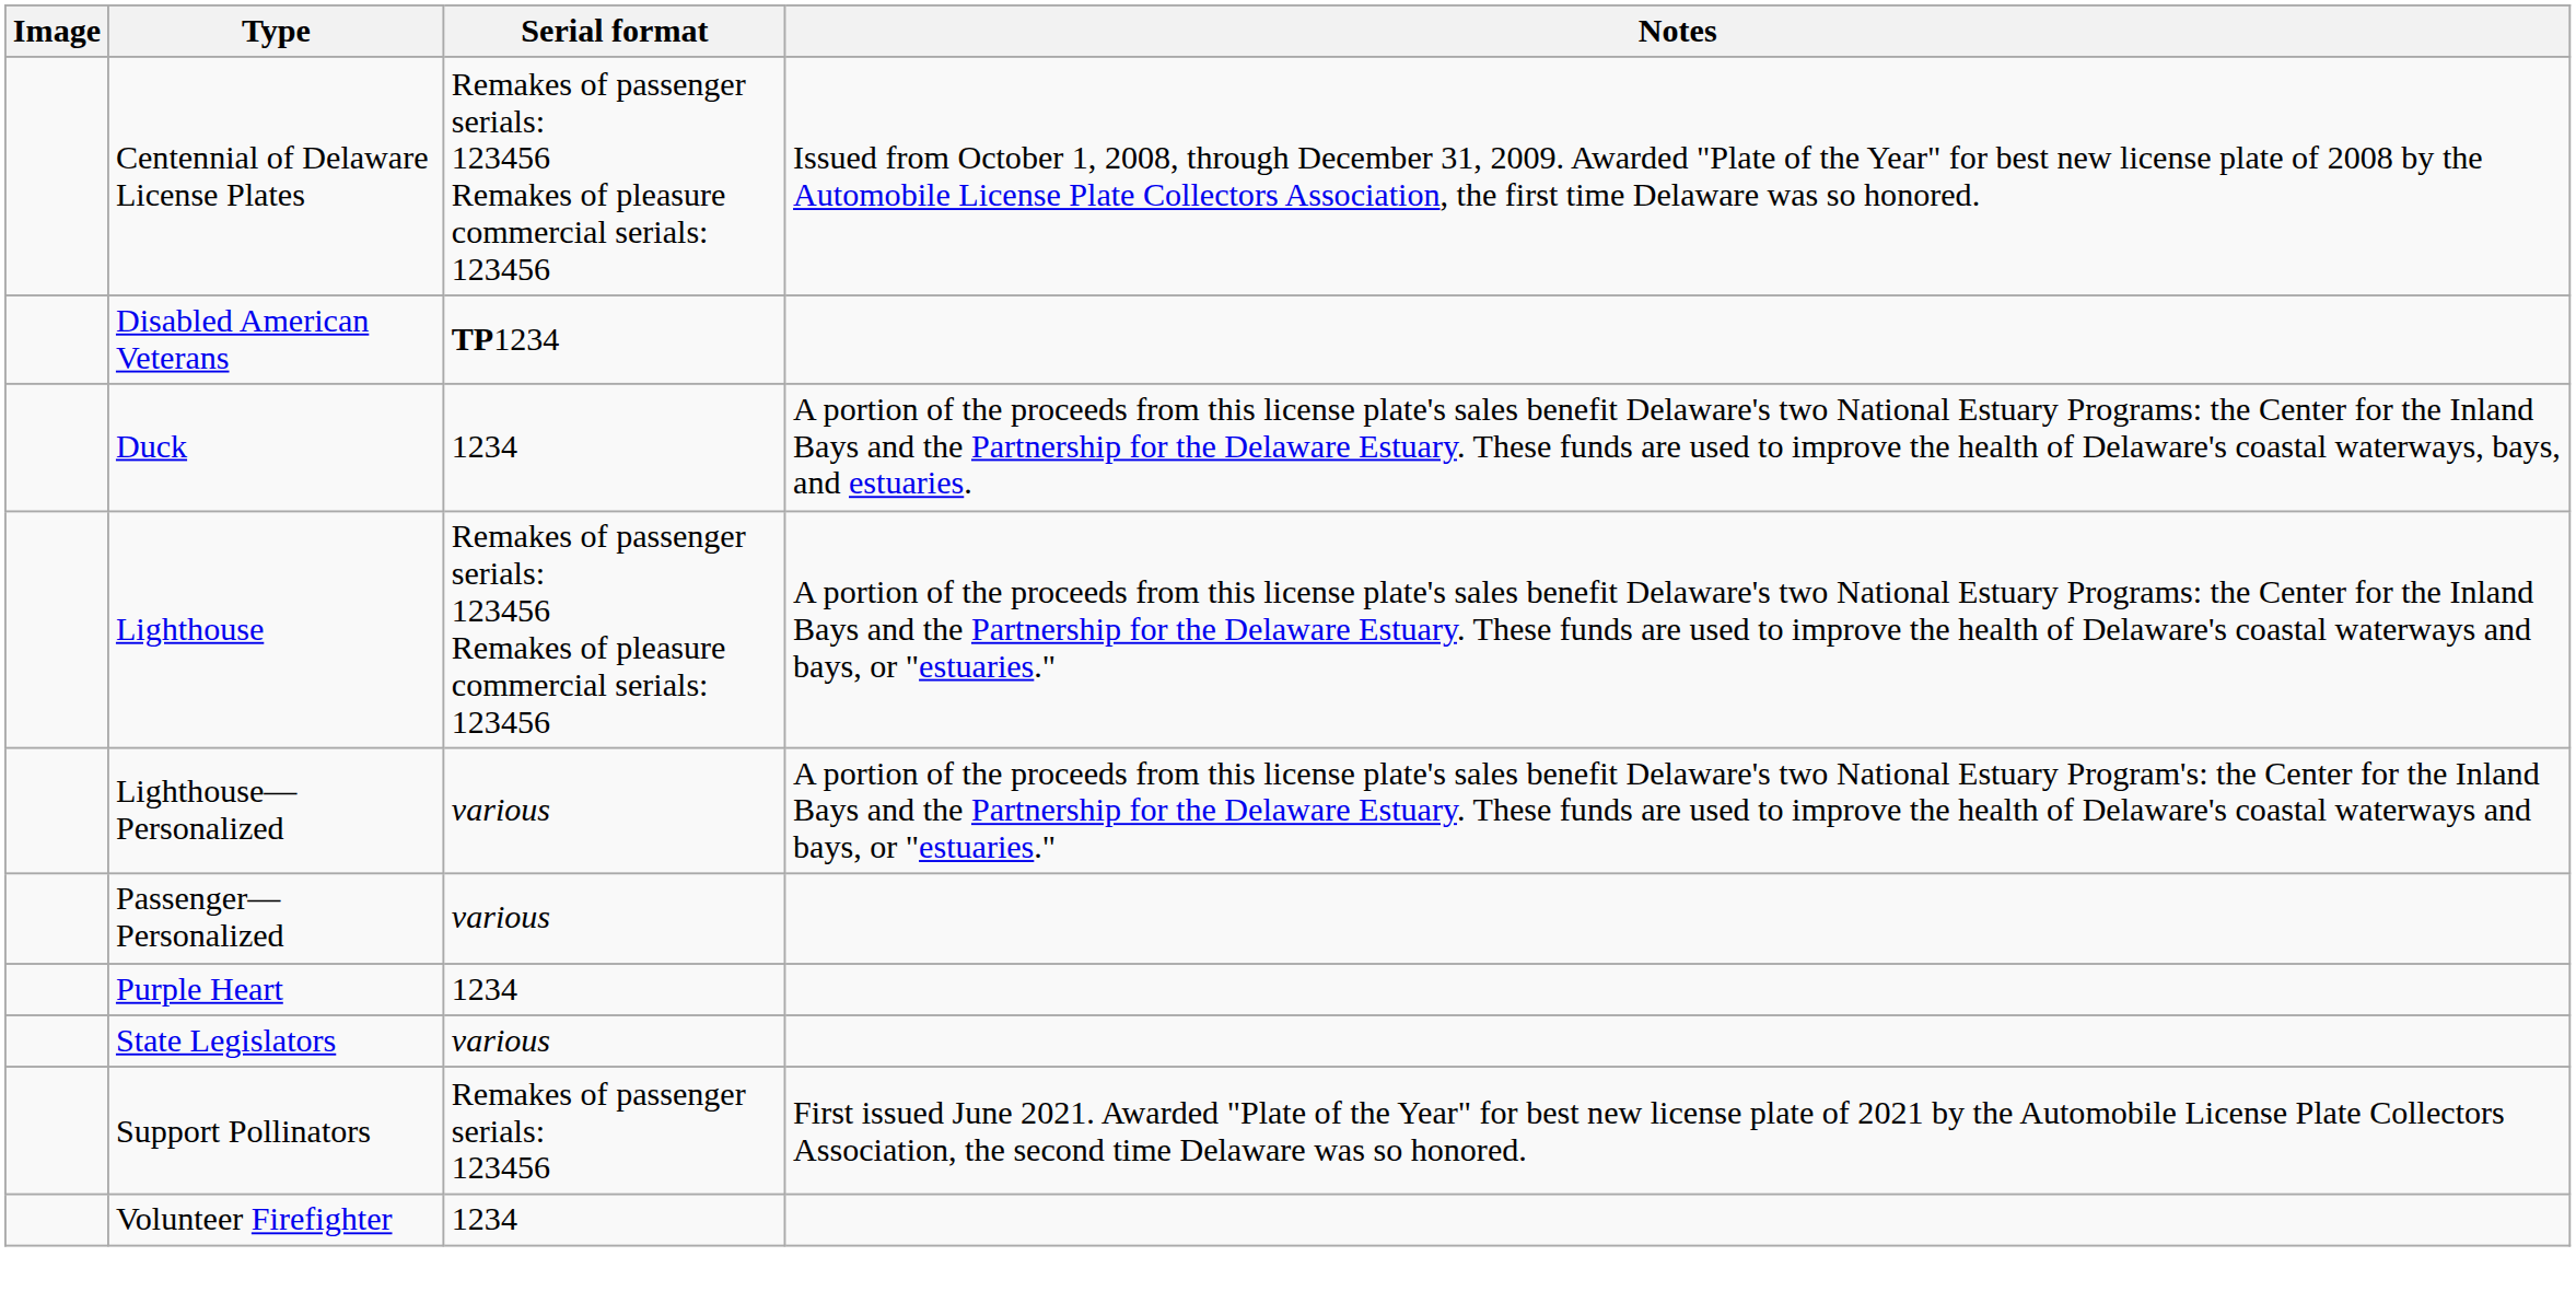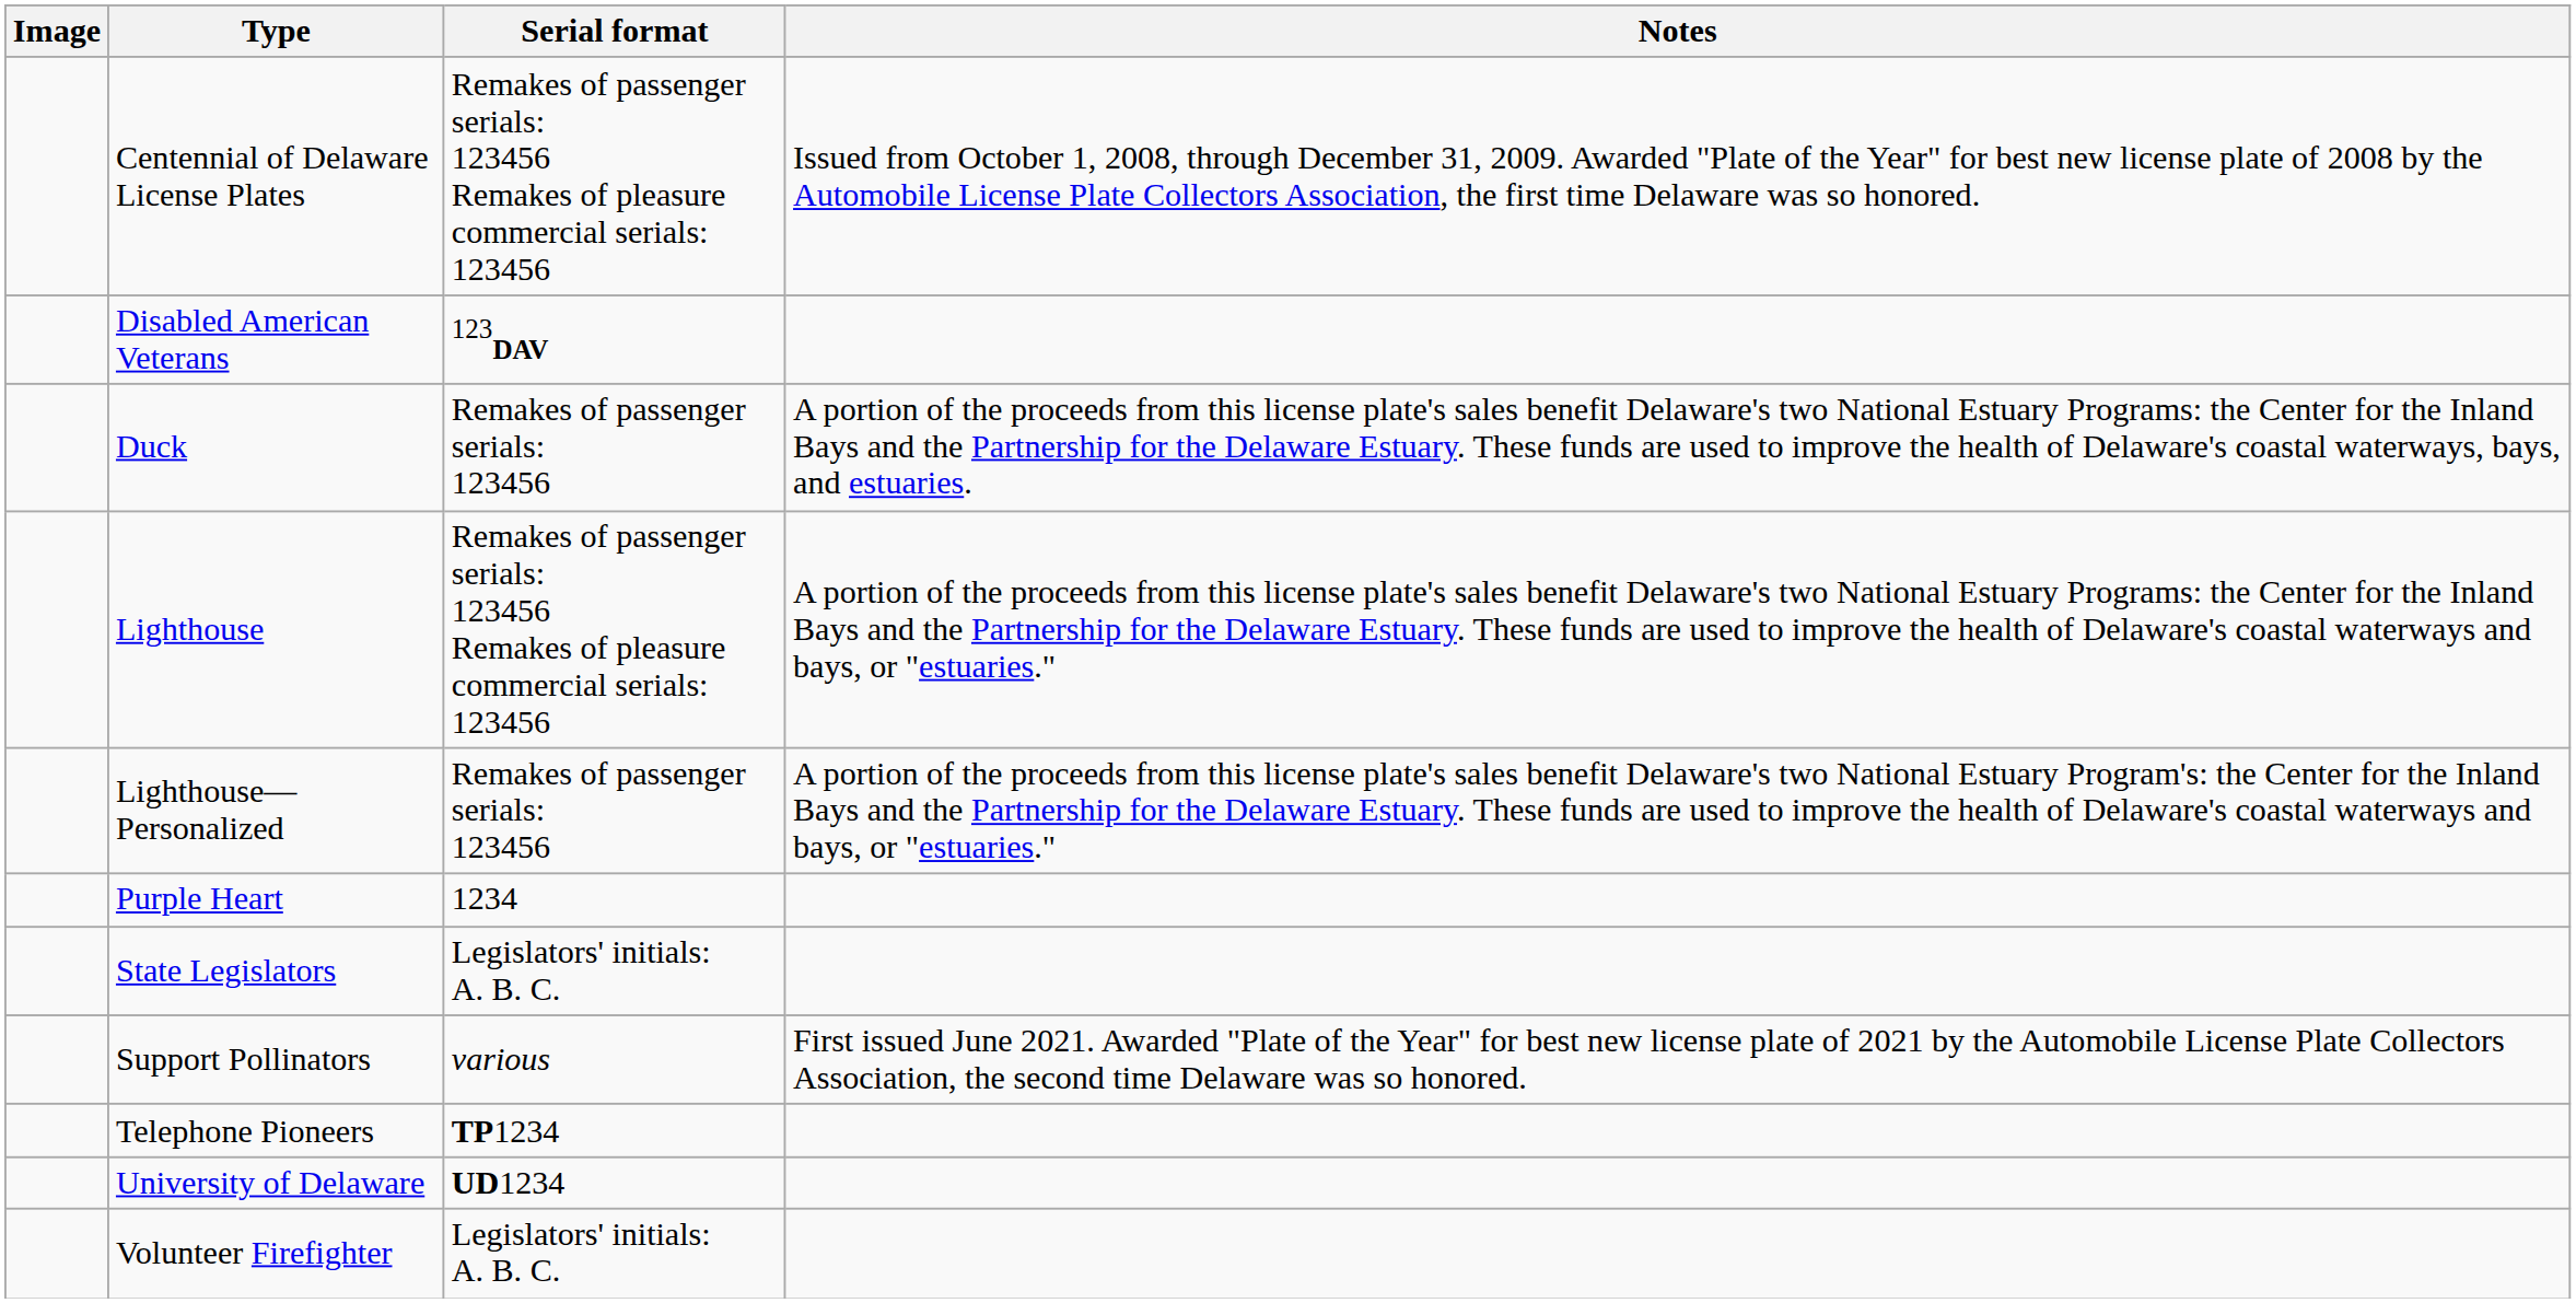 <table class="wikitable">
 <tr>
 <th>Image</th>
 <th>Type</th>
 <th>Serial format</th>
 <th>Notes</th>
 </tr>
 <tr>
 <td></td>
 <td>Centennial of Delaware License Plates</td>
 <td>Remakes of passenger serials:<br>123456<br>Remakes of pleasure commercial serials:<br>123456</td>
 <td>Issued from October 1, 2008, through December 31, 2009. Awarded "Plate of the Year" for best new license plate of 2008 by the <a href='#'>Automobile License Plate Collectors Association</a>, the first time Delaware was so honored.</td>
 </tr>
 <tr>
 <td></td>
 <td><a href='#'>Disabled American Veterans</a></td>
-<td><strong>TP</strong>1234</td>
+<td><sup>123</sup><sub><strong>DAV</strong></sub></td>
 <td></td>
 </tr>
 <tr>
 <td></td>
 <td><a href='#'>Duck</a></td>
-<td>1234</td>
+<td>Remakes of passenger serials:<br>123456</td>
 <td>A portion of the proceeds from this license plate's sales benefit Delaware's two National Estuary Programs: the Center for the Inland Bays and the <a href='#'>Partnership for the Delaware Estuary</a>. These funds are used to improve the health of Delaware's coastal waterways, bays, and <a href='#'>estuaries</a>.</td>
 </tr>
 <tr>
 <td></td>
 <td><a href='#'>Lighthouse</a></td>
 <td>Remakes of passenger serials:<br>123456<br>Remakes of pleasure commercial serials:<br>123456</td>
 <td>A portion of the proceeds from this license plate's sales benefit Delaware's two National Estuary Programs: the Center for the Inland Bays and the <a href='#'>Partnership for the Delaware Estuary</a>. These funds are used to improve the health of Delaware's coastal waterways and bays, or "<a href='#'>estuaries</a>."</td>
 </tr>
 <tr>
 <td></td>
 <td>Lighthouse—Personalized</td>
-<td><em>various</em></td>
+<td>Remakes of passenger serials:<br>123456</td>
 <td>A portion of the proceeds from this license plate's sales benefit Delaware's two National Estuary Program's: the Center for the Inland Bays and the <a href='#'>Partnership for the Delaware Estuary</a>. These funds are used to improve the health of Delaware's coastal waterways and bays, or "<a href='#'>estuaries</a>."</td>
-</tr>
-<tr>
-<td></td>
-<td>Passenger—Personalized</td>
-<td><em>various</em></td>
-<td></td>
 </tr>
 <tr>
 <td></td>
 <td><a href='#'>Purple Heart</a></td>
 <td>1234</td>
 <td></td>
 </tr>
 <tr>
 <td></td>
 <td><a href='#'>State Legislators</a></td>
-<td><em>various</em></td>
+<td>Legislators' initials:<br>A. B. C.</td>
 <td></td>
 </tr>
 <tr>
 <td></td>
 <td>Support Pollinators</td>
-<td>Remakes of passenger serials:<br>123456</td>
+<td><em>various</em></td>
 <td>First issued June 2021. Awarded "Plate of the Year" for best new license plate of 2021 by the Automobile License Plate Collectors Association, the second time Delaware was so honored.</td>
 </tr>
 <tr>
 <td></td>
+<td>Telephone Pioneers</td>
+<td><strong>TP</strong>1234</td>
+<td></td>
+</tr>
+<tr>
+<td></td>
+<td><a href='#'>University of Delaware</a></td>
+<td><strong>UD</strong>1234</td>
+<td></td>
+</tr>
+<tr>
+<td></td>
 <td>Volunteer <a href='#'>Firefighter</a></td>
-<td>1234</td>
+<td>Legislators' initials:<br>A. B. C.</td>
 <td></td>
 </tr>
 </table>
